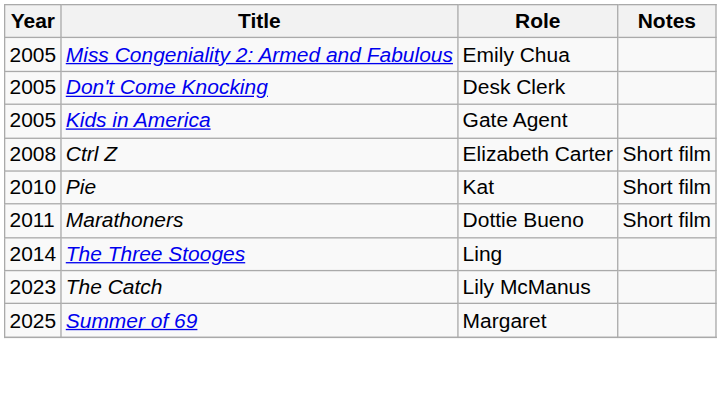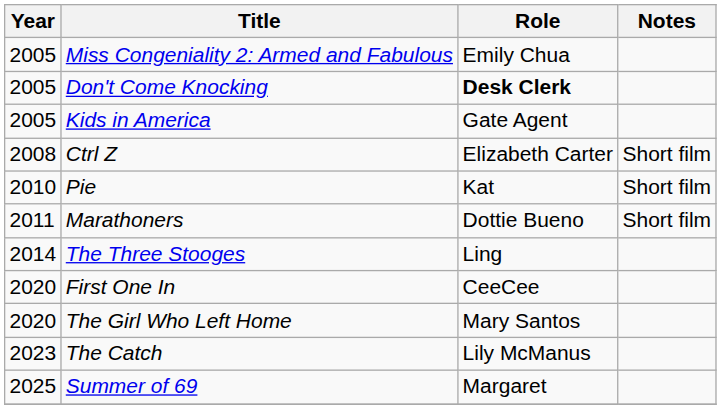 <table class="wikitable sortable">
 <tr>
 <th>Year</th>
 <th>Title</th>
 <th>Role</th>
 <th class="unsortable">Notes</th>
 </tr>
 <tr>
 <td>2005</td>
 <td><em><a href='#'>Miss Congeniality 2: Armed and Fabulous</a></em></td>
 <td>Emily Chua</td>
 <td></td>
 </tr>
 <tr>
 <td>2005</td>
 <td><em><a href='#'>Don't Come Knocking</a></em></td>
-<td>Desk Clerk</td>
+<td><strong>Desk Clerk</strong></td>
 <td></td>
 </tr>
 <tr>
 <td>2005</td>
 <td><em><a href='#'>Kids in America</a></em></td>
 <td>Gate Agent</td>
 <td></td>
 </tr>
 <tr>
 <td>2008</td>
 <td><em>Ctrl Z</em></td>
 <td>Elizabeth Carter</td>
 <td>Short film</td>
 </tr>
 <tr>
 <td>2010</td>
 <td><em>Pie</em></td>
 <td>Kat</td>
 <td>Short film</td>
 </tr>
 <tr>
 <td>2011</td>
 <td><em>Marathoners</em></td>
 <td>Dottie Bueno</td>
 <td>Short film</td>
 </tr>
 <tr>
 <td>2014</td>
 <td><em><a href='#'>The Three Stooges</a></em></td>
 <td>Ling</td>
 <td></td>
 </tr>
 <tr>
+<td>2020</td>
+<td><em>First One In</em></td>
+<td>CeeCee</td>
+<td></td>
+</tr>
+<tr>
+<td>2020</td>
+<td><em>The Girl Who Left Home</em></td>
+<td>Mary Santos</td>
+<td></td>
+</tr>
+<tr>
 <td>2023</td>
 <td><em>The Catch</em></td>
 <td>Lily McManus</td>
 <td></td>
 </tr>
 <tr>
 <td>2025</td>
 <td><em><a href='#'>Summer of 69</a></em></td>
 <td>Margaret</td>
 <td></td>
 </tr>
 <tr>
 </tr>
 </table>
